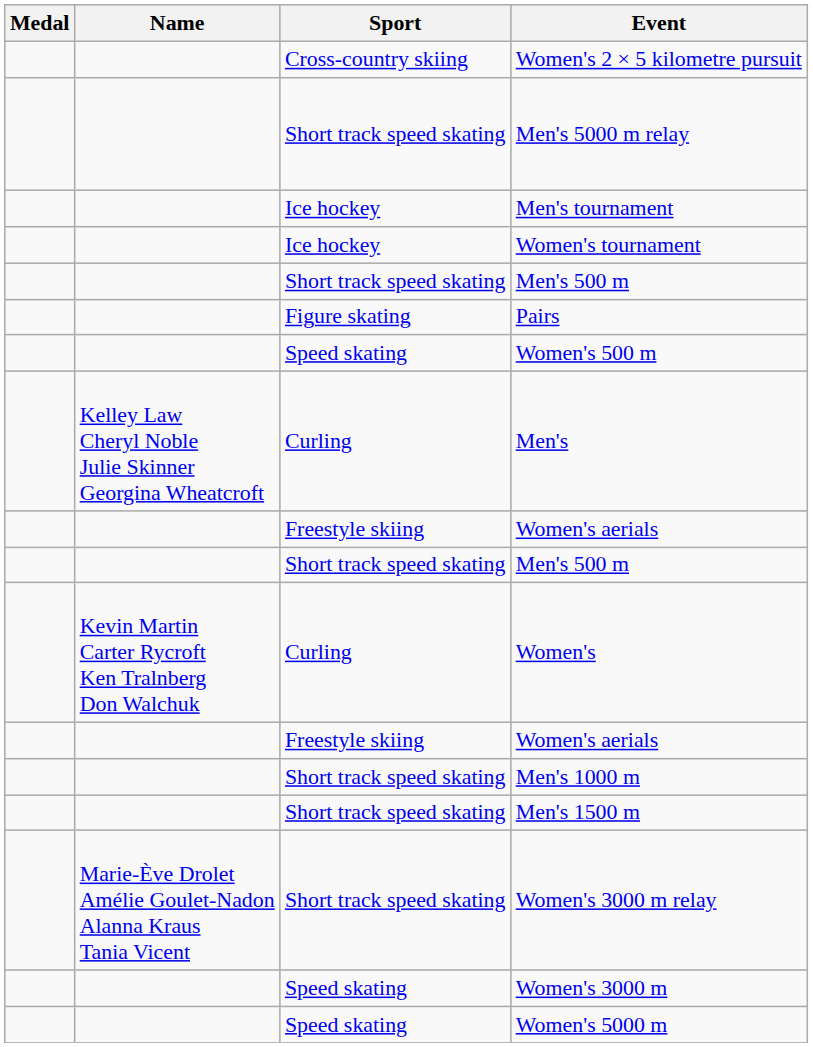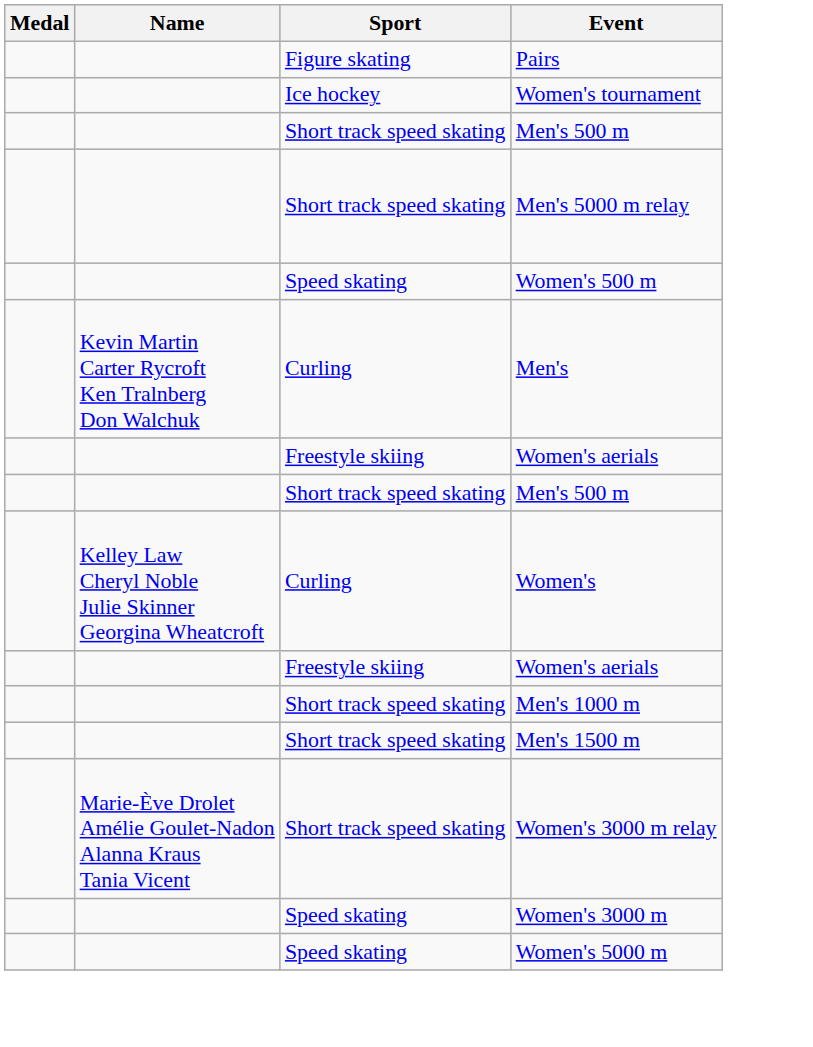 <table class="wikitable sortable" style="font-size:90%">
 <tr>
 <th>Medal</th>
 <th>Name</th>
 <th>Sport</th>
 <th>Event</th>
 </tr>
 <tr>
 <td></td>
-<td></td>
-<td><a href='#'>Cross-country skiing</a></td>
-<td><a href='#'>Women's 2 × 5 kilometre pursuit</a></td>
-</tr>
-<tr>
-<td></td>
-<td> <br><br><br><br></td>
-<td><a href='#'>Short track speed skating</a></td>
-<td><a href='#'>Men's 5000 m relay</a></td>
-</tr>
-<tr>
-<td></td>
-<td><br></td>
-<td><a href='#'>Ice hockey</a></td>
-<td><a href='#'>Men's tournament</a></td>
+<td> <br></td>
+<td><a href='#'>Figure skating</a></td>
+<td><a href='#'>Pairs</a></td>
 </tr>
 <tr>
 <td></td>
 <td><br></td>
 <td><a href='#'>Ice hockey</a></td>
 <td><a href='#'>Women's tournament</a></td>
 </tr>
 <tr>
 <td></td>
 <td></td>
 <td><a href='#'>Short track speed skating</a></td>
 <td><a href='#'>Men's 500 m</a></td>
 </tr>
 <tr>
 <td></td>
-<td> <br></td>
-<td><a href='#'>Figure skating</a></td>
-<td><a href='#'>Pairs</a></td>
+<td> <br><br><br><br></td>
+<td><a href='#'>Short track speed skating</a></td>
+<td><a href='#'>Men's 5000 m relay</a></td>
 </tr>
 <tr>
 <td></td>
 <td></td>
 <td><a href='#'>Speed skating</a></td>
 <td><a href='#'>Women's 500 m</a></td>
 </tr>
 <tr>
 <td></td>
-<td> <br><a href='#'>Kelley Law</a><br><a href='#'>Cheryl Noble</a><br><a href='#'>Julie Skinner</a><br><a href='#'>Georgina Wheatcroft</a></td>
+<td> <br><a href='#'>Kevin Martin</a><br><a href='#'>Carter Rycroft</a><br><a href='#'>Ken Tralnberg</a><br><a href='#'>Don Walchuk</a></td>
 <td><a href='#'>Curling</a></td>
 <td><a href='#'>Men's</a></td>
 </tr>
 <tr>
 <td></td>
 <td></td>
 <td><a href='#'>Freestyle skiing</a></td>
 <td><a href='#'>Women's aerials</a></td>
 </tr>
 <tr>
 <td></td>
 <td></td>
 <td><a href='#'>Short track speed skating</a></td>
 <td><a href='#'>Men's 500 m</a></td>
 </tr>
 <tr>
 <td></td>
-<td> <br><a href='#'>Kevin Martin</a><br><a href='#'>Carter Rycroft</a><br><a href='#'>Ken Tralnberg</a><br><a href='#'>Don Walchuk</a></td>
+<td> <br><a href='#'>Kelley Law</a><br><a href='#'>Cheryl Noble</a><br><a href='#'>Julie Skinner</a><br><a href='#'>Georgina Wheatcroft</a></td>
 <td><a href='#'>Curling</a></td>
 <td><a href='#'>Women's</a></td>
 </tr>
 <tr>
 <td></td>
 <td></td>
 <td><a href='#'>Freestyle skiing</a></td>
 <td><a href='#'>Women's aerials</a></td>
 </tr>
 <tr>
 <td></td>
 <td></td>
 <td><a href='#'>Short track speed skating</a></td>
 <td><a href='#'>Men's 1000 m</a></td>
 </tr>
 <tr>
 <td></td>
 <td></td>
 <td><a href='#'>Short track speed skating</a></td>
 <td><a href='#'>Men's 1500 m</a></td>
 </tr>
 <tr>
 <td></td>
 <td> <br><a href='#'>Marie-Ève Drolet</a><br><a href='#'>Amélie Goulet-Nadon</a><br><a href='#'>Alanna Kraus</a><br><a href='#'>Tania Vicent</a></td>
 <td><a href='#'>Short track speed skating</a></td>
 <td><a href='#'>Women's 3000 m relay</a></td>
 </tr>
 <tr>
 <td></td>
 <td></td>
 <td><a href='#'>Speed skating</a></td>
 <td><a href='#'>Women's 3000 m</a></td>
 </tr>
 <tr>
 <td></td>
 <td></td>
 <td><a href='#'>Speed skating</a></td>
 <td><a href='#'>Women's 5000 m</a></td>
 </tr>
 </table>
